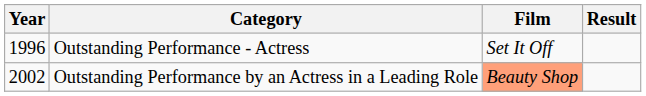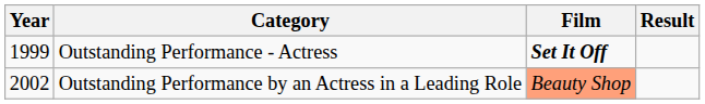 <table class="wikitable">
 <tr>
 <th>Year</th>
 <th>Category</th>
 <th>Film</th>
 <th>Result</th>
 </tr>
 <tr>
-<td>1996</td>
+<td>1999</td>
 <td>Outstanding Performance - Actress</td>
-<td><em>Set It Off</em></td>
+<td><strong><em>Set It Off</em></strong></td>
 <td></td>
 </tr>
 <tr>
 <td>2002</td>
 <td>Outstanding Performance by an Actress in a Leading Role</td>
 <td style="background: lightsalmon;"><em>Beauty Shop</em></td>
 <td></td>
 </tr>
 </table>
